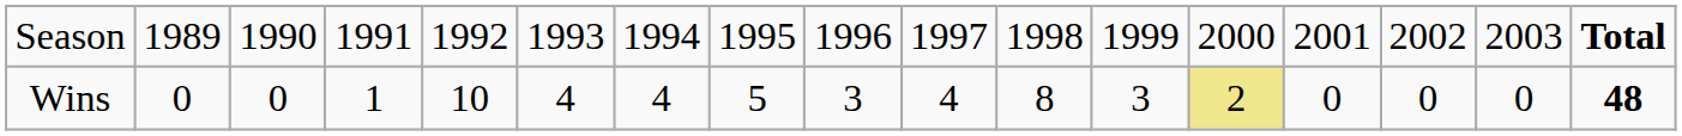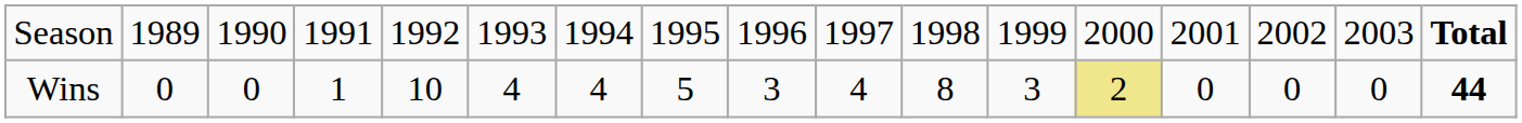 <table class="wikitable sortable">
 <tr>
 <td>Season</td>
 <td>1989</td>
 <td>1990</td>
 <td>1991</td>
 <td>1992</td>
 <td>1993</td>
 <td>1994</td>
 <td>1995</td>
 <td>1996</td>
 <td>1997</td>
 <td>1998</td>
 <td>1999</td>
 <td>2000</td>
 <td>2001</td>
 <td>2002</td>
 <td>2003</td>
 <td><strong>Total</strong></td>
 </tr>
 <tr align=center>
 <td>Wins</td>
 <td>0</td>
 <td>0</td>
 <td>1</td>
 <td>10</td>
 <td>4</td>
 <td>4</td>
 <td>5</td>
 <td>3</td>
 <td>4</td>
 <td>8</td>
 <td>3</td>
 <td style="background: khaki;">2</td>
 <td>0</td>
 <td>0</td>
 <td>0</td>
-<td><strong>48</strong></td>
+<td><strong>44</strong></td>
 </tr>
 </table>
